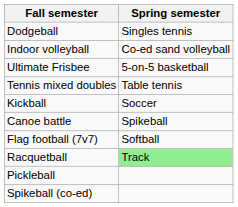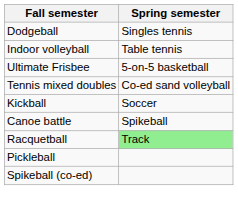 <table class="wikitable">
 <tr>
 <th>Fall semester</th>
 <th>Spring semester</th>
 </tr>
 <tr>
 <td>Dodgeball</td>
 <td>Singles tennis</td>
 </tr>
 <tr>
 <td>Indoor volleyball</td>
-<td>Co-ed sand volleyball</td>
+<td>Table tennis</td>
 </tr>
 <tr>
 <td>Ultimate Frisbee</td>
 <td>5-on-5 basketball</td>
 </tr>
 <tr>
 <td>Tennis mixed doubles</td>
-<td>Table tennis</td>
+<td>Co-ed sand volleyball</td>
 </tr>
 <tr>
 <td>Kickball</td>
 <td>Soccer</td>
 </tr>
 <tr>
 <td>Canoe battle</td>
 <td>Spikeball</td>
-</tr>
-<tr>
-<td>Flag football (7v7)</td>
-<td>Softball</td>
 </tr>
 <tr>
 <td>Racquetball</td>
 <td style="background: lightgreen;">Track</td>
 </tr>
 <tr>
 <td>Pickleball</td>
 <td></td>
 </tr>
 <tr>
 <td>Spikeball (co-ed)</td>
 <td></td>
 </tr>
 </table>
